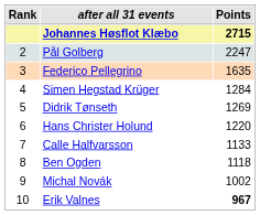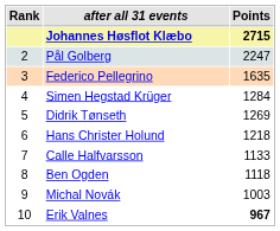 <table cellspacing="1" cellpadding="3" style="border:1px solid #AAAAAA;font-size:86%">
 <tr style="background-color: #E4E4E4;">
 <th style="border-bottom:1px solid #AAAAAA" width=10>Rank</th>
 <th style="border-bottom:1px solid #AAAAAA" width=200><em>after all 31 events</em></th>
 <th style="border-bottom:1px solid #AAAAAA" width=20 align=right>Points</th>
 </tr>
 <tr style="background:#f7f6a8;">
 <td align=center></td>
 <td> <strong><a href='#'>Johannes Høsflot Klæbo</a></strong></td>
 <td align=right><strong>2715</strong></td>
 </tr>
 <tr style="background:#dce5e5;">
 <td align=center>2</td>
 <td> <a href='#'>Pål Golberg</a></td>
 <td align=right>2247</td>
 </tr>
 <tr style="background:#ffdab9;">
 <td align=center>3</td>
 <td> <a href='#'>Federico Pellegrino</a></td>
 <td align=right>1635</td>
 </tr>
 <tr>
 <td align=center>4</td>
 <td> <a href='#'>Simen Hegstad Krüger</a></td>
 <td align=right>1284</td>
 </tr>
 <tr>
 <td align=center>5</td>
 <td> <a href='#'>Didrik Tønseth</a></td>
 <td align=right>1269</td>
 </tr>
 <tr>
 <td align=center>6</td>
 <td> <a href='#'>Hans Christer Holund</a></td>
-<td align=right>1220</td>
+<td align=right>1218</td>
 </tr>
 <tr>
 <td align=center>7</td>
 <td> <a href='#'>Calle Halfvarsson</a></td>
 <td align=right>1133</td>
 </tr>
 <tr>
 <td align=center>8</td>
 <td> <a href='#'>Ben Ogden</a></td>
 <td align=right>1118</td>
 </tr>
 <tr>
 <td align=center>9</td>
 <td> <a href='#'>Michal Novák</a></td>
-<td align=right>1002</td>
+<td align=right>1003</td>
 </tr>
 <tr>
 <td align=center>10</td>
 <td> <a href='#'>Erik Valnes</a></td>
 <td align=right><strong>967</strong></td>
 </tr>
 </table>
